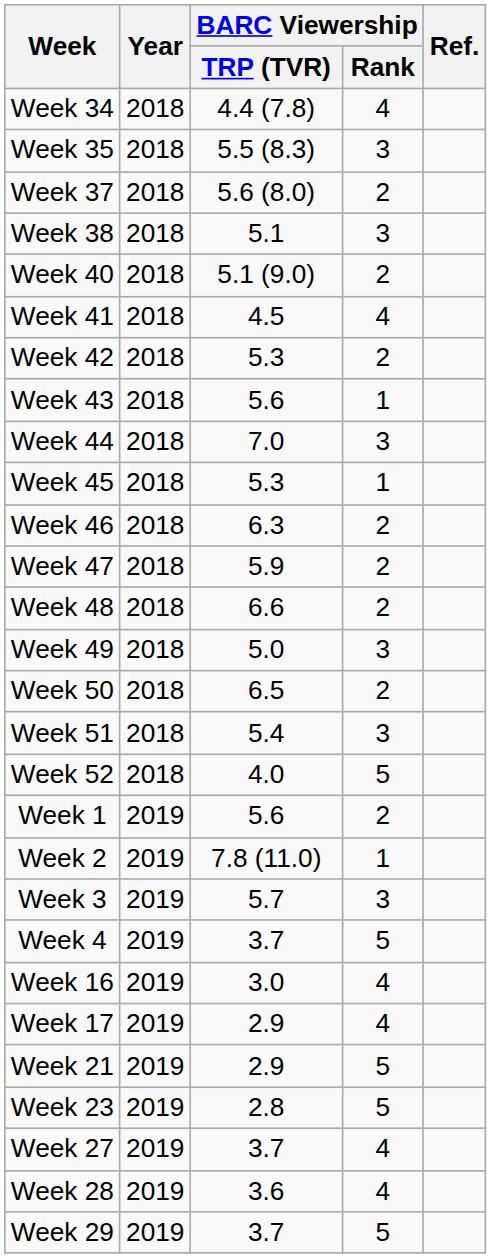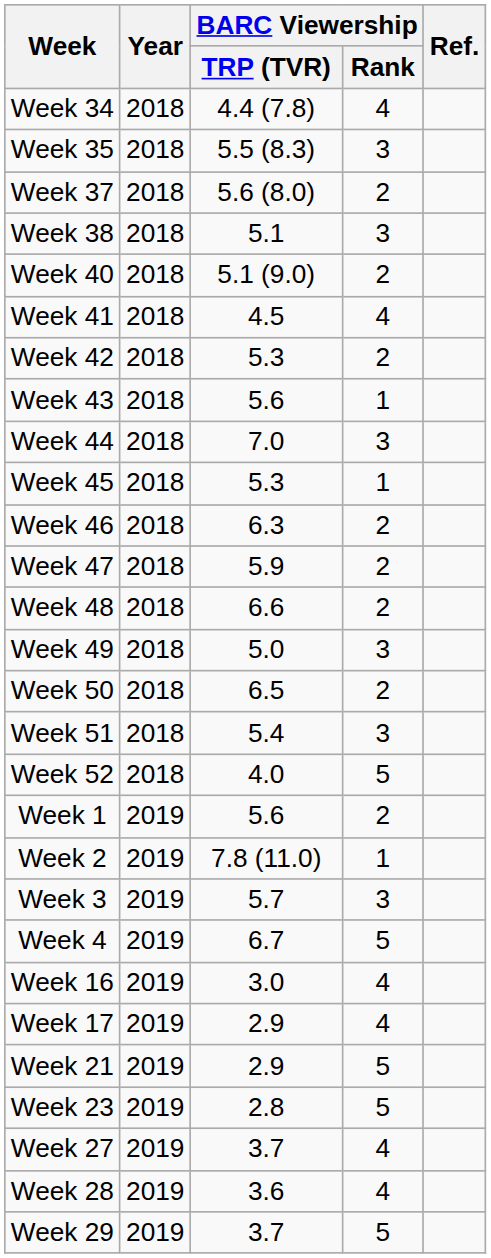 <table class="wikitable sortable" style="text-align:center">
 <tr>
 <th rowspan="2">Week</th>
 <th rowspan="2">Year</th>
 <th colspan="2"><a href='#'>BARC</a> Viewership</th>
 <th rowspan="2">Ref.</th>
 </tr>
 <tr>
 <th><a href='#'>TRP</a> (TVR)</th>
 <th>Rank</th>
 </tr>
 <tr>
 <td>Week 34</td>
 <td>2018</td>
 <td>4.4 (7.8)</td>
 <td>4</td>
 <td></td>
 </tr>
 <tr>
 <td>Week 35</td>
 <td>2018</td>
 <td>5.5 (8.3)</td>
 <td>3</td>
 <td></td>
 </tr>
 <tr>
 <td>Week 37</td>
 <td>2018</td>
 <td>5.6 (8.0)</td>
 <td>2</td>
 <td></td>
 </tr>
 <tr>
 <td>Week 38</td>
 <td>2018</td>
 <td>5.1</td>
 <td>3</td>
 <td></td>
 </tr>
 <tr>
 <td>Week 40</td>
 <td>2018</td>
 <td>5.1 (9.0)</td>
 <td>2</td>
 <td></td>
 </tr>
 <tr>
 <td>Week 41</td>
 <td>2018</td>
 <td>4.5</td>
 <td>4</td>
 <td></td>
 </tr>
 <tr>
 <td>Week 42</td>
 <td>2018</td>
 <td>5.3</td>
 <td>2</td>
 <td></td>
 </tr>
 <tr>
 <td>Week 43</td>
 <td>2018</td>
 <td>5.6</td>
 <td>1</td>
 <td></td>
 </tr>
 <tr>
 <td>Week 44</td>
 <td>2018</td>
 <td>7.0</td>
 <td>3</td>
 <td></td>
 </tr>
 <tr>
 <td>Week 45</td>
 <td>2018</td>
 <td>5.3</td>
 <td>1</td>
 <td></td>
 </tr>
 <tr>
 <td>Week 46</td>
 <td>2018</td>
 <td>6.3</td>
 <td>2</td>
 <td></td>
 </tr>
 <tr>
 <td>Week 47</td>
 <td>2018</td>
 <td>5.9</td>
 <td>2</td>
 <td></td>
 </tr>
 <tr>
 <td>Week 48</td>
 <td>2018</td>
 <td>6.6</td>
 <td>2</td>
 <td></td>
 </tr>
 <tr>
 <td>Week 49</td>
 <td>2018</td>
 <td>5.0</td>
 <td>3</td>
 <td></td>
 </tr>
 <tr>
 <td>Week 50</td>
 <td>2018</td>
 <td>6.5</td>
 <td>2</td>
 <td></td>
 </tr>
 <tr>
 <td>Week 51</td>
 <td>2018</td>
 <td>5.4</td>
 <td>3</td>
 <td></td>
 </tr>
 <tr>
 <td>Week 52</td>
 <td>2018</td>
 <td>4.0</td>
 <td>5</td>
 <td></td>
 </tr>
 <tr>
 <td>Week 1</td>
 <td>2019</td>
 <td>5.6</td>
 <td>2</td>
 <td></td>
 </tr>
 <tr>
 <td>Week 2</td>
 <td>2019</td>
 <td>7.8 (11.0)</td>
 <td>1</td>
 <td></td>
 </tr>
 <tr>
 <td>Week 3</td>
 <td>2019</td>
 <td>5.7</td>
 <td>3</td>
 <td></td>
 </tr>
 <tr>
 <td>Week 4</td>
 <td>2019</td>
-<td>3.7</td>
+<td>6.7</td>
 <td>5</td>
 <td></td>
 </tr>
 <tr>
 <td>Week 16</td>
 <td>2019</td>
 <td>3.0</td>
 <td>4</td>
 <td></td>
 </tr>
 <tr>
 <td>Week 17</td>
 <td>2019</td>
 <td>2.9</td>
 <td>4</td>
 <td></td>
 </tr>
 <tr>
 <td>Week 21</td>
 <td>2019</td>
 <td>2.9</td>
 <td>5</td>
 <td></td>
 </tr>
 <tr>
 <td>Week 23</td>
 <td>2019</td>
 <td>2.8</td>
 <td>5</td>
 <td></td>
 </tr>
 <tr>
 <td>Week 27</td>
 <td>2019</td>
 <td>3.7</td>
 <td>4</td>
 <td></td>
 </tr>
 <tr>
 <td>Week 28</td>
 <td>2019</td>
 <td>3.6</td>
 <td>4</td>
 <td></td>
 </tr>
 <tr>
 <td>Week 29</td>
 <td>2019</td>
 <td>3.7</td>
 <td>5</td>
 <td></td>
 </tr>
 </table>
